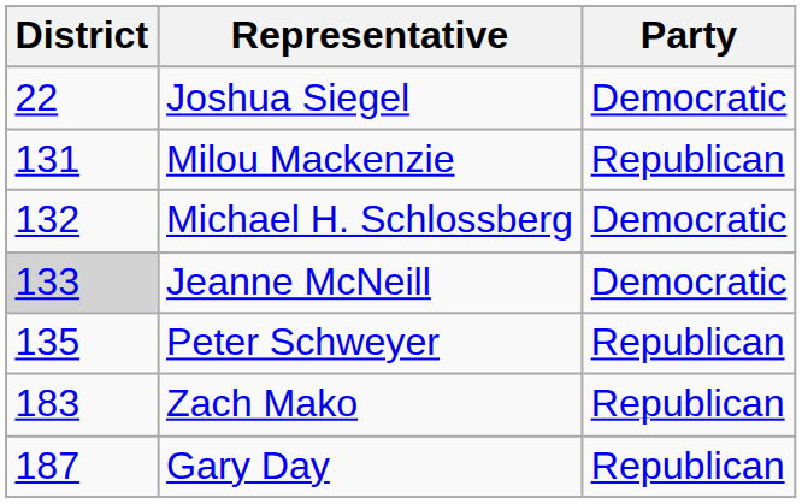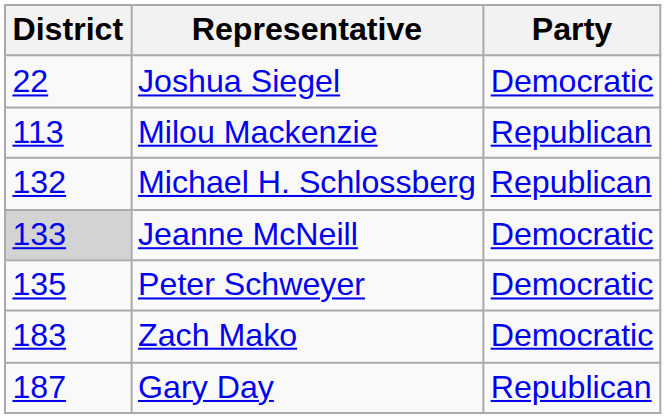 <table class="wikitable">
 <tr>
 <th>District</th>
 <th>Representative</th>
 <th>Party</th>
 </tr>
 <tr>
 <td><a href='#'>22</a></td>
 <td><a href='#'>Joshua Siegel</a></td>
 <td><a href='#'>Democratic</a></td>
 </tr>
 <tr>
-<td><a href='#'>131</a></td>
+<td><a href='#'>113</a></td>
 <td><a href='#'>Milou Mackenzie</a></td>
 <td><a href='#'>Republican</a></td>
 </tr>
 <tr>
 <td><a href='#'>132</a></td>
 <td><a href='#'>Michael H. Schlossberg</a></td>
-<td><a href='#'>Democratic</a></td>
+<td><a href='#'>Republican</a></td>
 </tr>
 <tr>
 <td style="background: lightgrey;"><a href='#'>133</a></td>
 <td><a href='#'>Jeanne McNeill</a></td>
 <td><a href='#'>Democratic</a></td>
 </tr>
 <tr>
 <td><a href='#'>135</a></td>
 <td><a href='#'>Peter Schweyer</a></td>
-<td><a href='#'>Republican</a></td>
+<td><a href='#'>Democratic</a></td>
 </tr>
 <tr>
 <td><a href='#'>183</a></td>
 <td><a href='#'>Zach Mako</a></td>
-<td><a href='#'>Republican</a></td>
+<td><a href='#'>Democratic</a></td>
 </tr>
 <tr>
 <td><a href='#'>187</a></td>
 <td><a href='#'>Gary Day</a></td>
 <td><a href='#'>Republican</a></td>
 </tr>
 </table>
